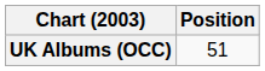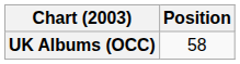 <table class="wikitable plainrowheaders" style="text-align:center">
 <tr>
 <th scope="col">Chart (2003)</th>
 <th scope="col">Position</th>
 </tr>
 <tr>
 <th scope="row">UK Albums (OCC)</th>
-<td>51</td>
+<td>58</td>
 </tr>
 </table>
